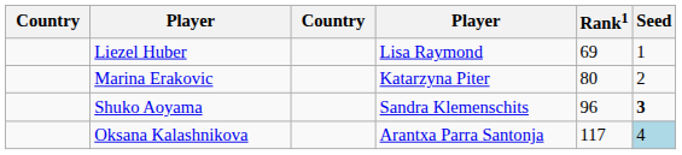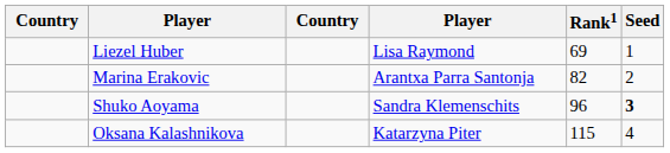 <table class="sortable wikitable">
 <tr>
 <th width="70">Country</th>
 <th width="175">Player</th>
 <th width="70">Country</th>
 <th width="175">Player</th>
 <th>Rank<sup>1</sup></th>
 <th>Seed</th>
 </tr>
 <tr>
 <td></td>
 <td><a href='#'>Liezel Huber</a></td>
 <td></td>
 <td><a href='#'>Lisa Raymond</a></td>
 <td>69</td>
 <td>1</td>
 </tr>
 <tr>
 <td></td>
 <td><a href='#'>Marina Erakovic</a></td>
 <td></td>
-<td><a href='#'>Katarzyna Piter</a></td>
-<td>80</td>
+<td><a href='#'>Arantxa Parra Santonja</a></td>
+<td>82</td>
 <td>2</td>
 </tr>
 <tr>
 <td></td>
 <td><a href='#'>Shuko Aoyama</a></td>
 <td></td>
 <td><a href='#'>Sandra Klemenschits</a></td>
 <td>96</td>
 <td><strong>3</strong></td>
 </tr>
 <tr>
 <td></td>
 <td><a href='#'>Oksana Kalashnikova</a></td>
 <td></td>
-<td><a href='#'>Arantxa Parra Santonja</a></td>
-<td>117</td>
-<td style="background: lightblue;">4</td>
+<td><a href='#'>Katarzyna Piter</a></td>
+<td>115</td>
+<td>4</td>
 </tr>
 </table>
